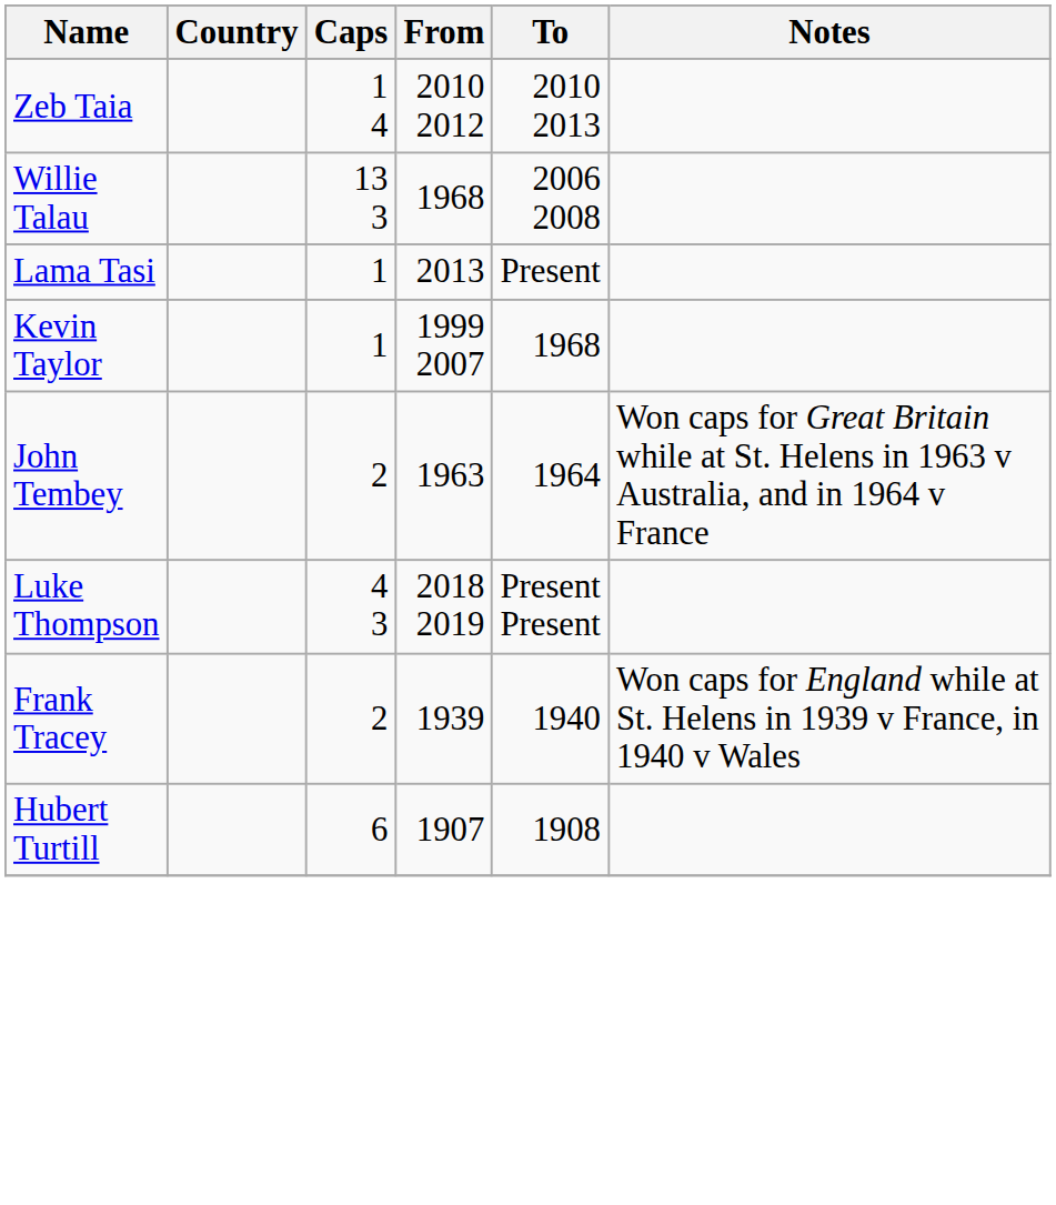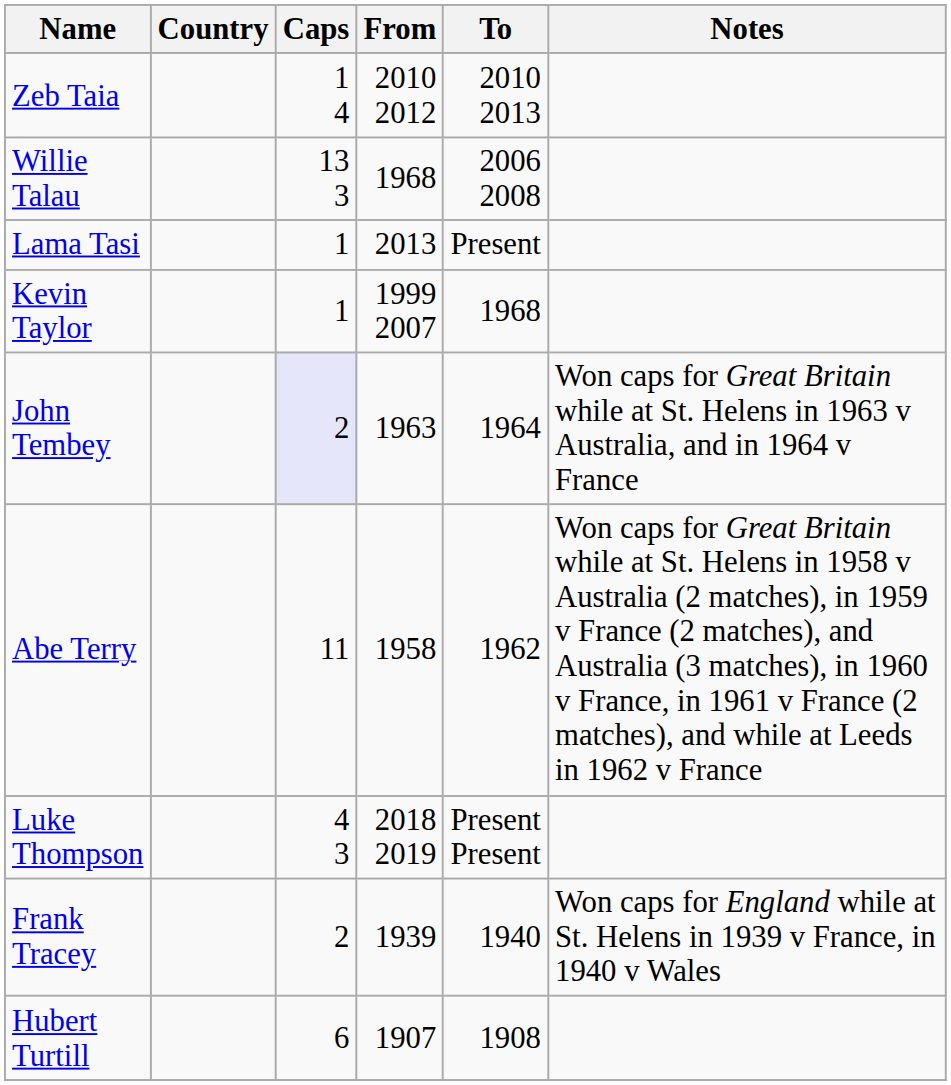 <table class="wikitable">
 <tr>
 <th width="60px">Name</th>
 <th width="30px">Country</th>
 <th width="30px">Caps</th>
 <th width="30px">From</th>
 <th width="30px">To</th>
 <th width="200px">Notes</th>
 </tr>
 <tr>
 <td align="left"><a href='#'>Zeb Taia</a></td>
 <td align="left"><br></td>
 <td align="right">1<br>4</td>
 <td align="right">2010<br>2012</td>
 <td align="right">2010<br>2013</td>
 <td align="left"></td>
 </tr>
 <tr>
 <td align="left"><a href='#'>Willie Talau</a></td>
 <td align="left"><br></td>
 <td align="right">13<br>3</td>
 <td align="right">1968</td>
 <td align="right">2006<br>2008</td>
 <td align="left"></td>
 </tr>
 <tr>
 <td align="left"><a href='#'>Lama Tasi</a></td>
 <td align="left"></td>
 <td align="right">1</td>
 <td align="right">2013</td>
 <td align="right">Present</td>
 <td align="left"></td>
 </tr>
 <tr>
 <td align="left"><a href='#'>Kevin Taylor</a></td>
 <td align="left"></td>
 <td align="right">1</td>
 <td align="right">1999<br>2007</td>
 <td align="right">1968</td>
 <td align="left"></td>
 </tr>
 <tr>
 <td align="left"><a href='#'>John Tembey</a></td>
 <td align="left"></td>
-<td align="right">2</td>
+<td align="right" style="background: lavender;">2</td>
 <td align="right">1963</td>
 <td align="right">1964</td>
 <td align="left">Won caps for <em>Great Britain</em> while at St. Helens in 1963 v Australia, and in 1964 v France</td>
+</tr>
+<tr>
+<td align="left"><a href='#'>Abe Terry</a></td>
+<td align="left"></td>
+<td align="right">11</td>
+<td align="right">1958</td>
+<td align="right">1962</td>
+<td align="left">Won caps for <em>Great Britain</em> while at St. Helens in 1958 v Australia (2 matches), in 1959 v France (2 matches), and Australia (3 matches), in 1960 v France, in 1961 v France (2 matches), and while at Leeds in 1962 v France</td>
 </tr>
 <tr>
 <td align="left"><a href='#'>Luke Thompson</a></td>
 <td align="left"><br></td>
 <td align="right">4<br>3</td>
 <td align="right">2018<br>2019</td>
 <td align="right">Present<br>Present</td>
 <td align="left"></td>
 </tr>
 <tr>
 <td align="left"><a href='#'>Frank Tracey</a></td>
 <td align="left"></td>
 <td align="right">2</td>
 <td align="right">1939</td>
 <td align="right">1940</td>
 <td align="left">Won caps for <em>England</em> while at St. Helens in 1939 v France, in 1940 v Wales</td>
 </tr>
 <tr>
 <td align="left"><a href='#'>Hubert Turtill</a></td>
 <td align="left"></td>
 <td align="right">6</td>
 <td align="right">1907</td>
 <td align="right">1908</td>
 <td align="left"></td>
 </tr>
 <tr>
 </tr>
 </table>
